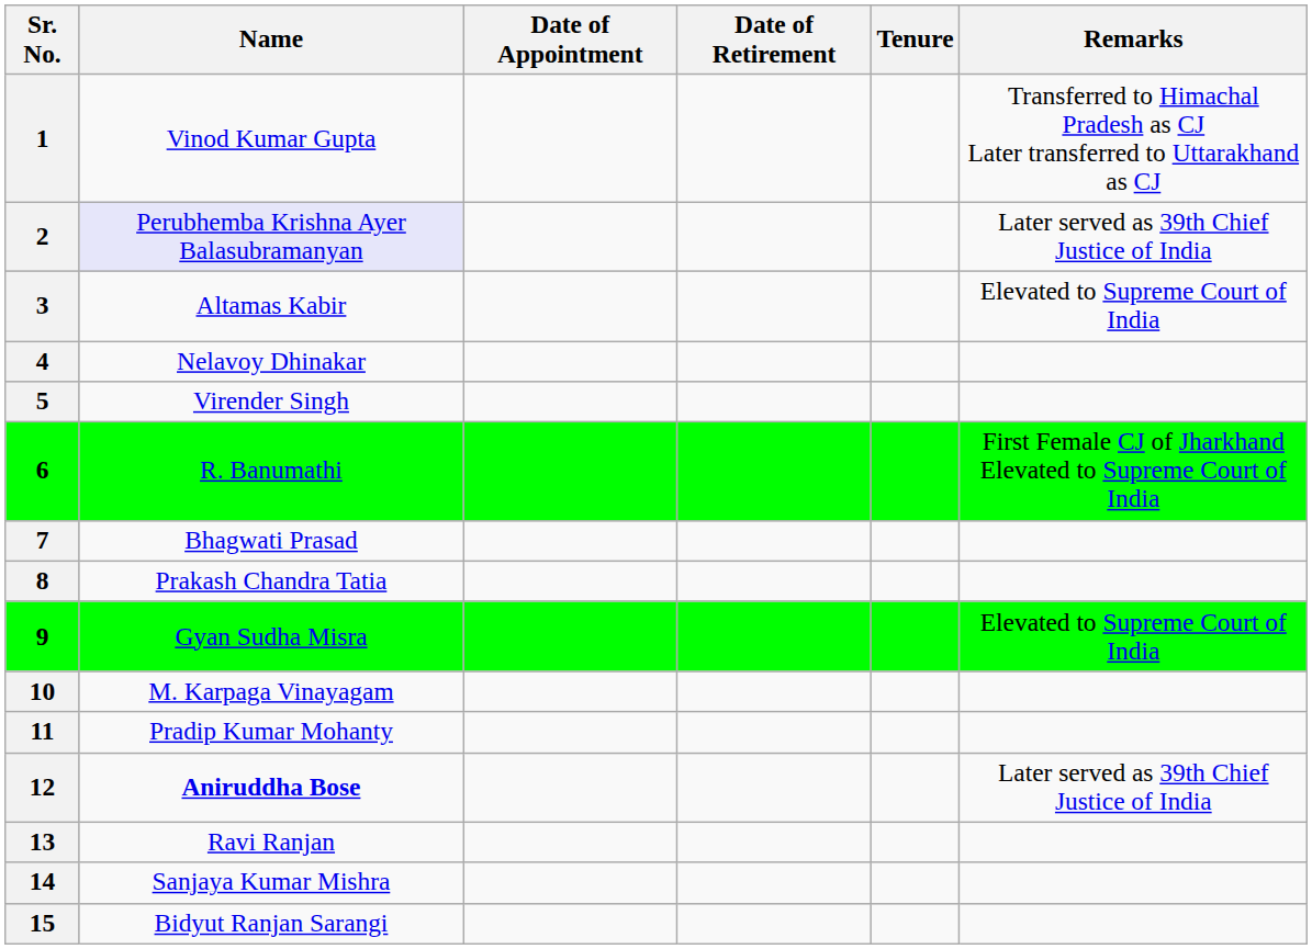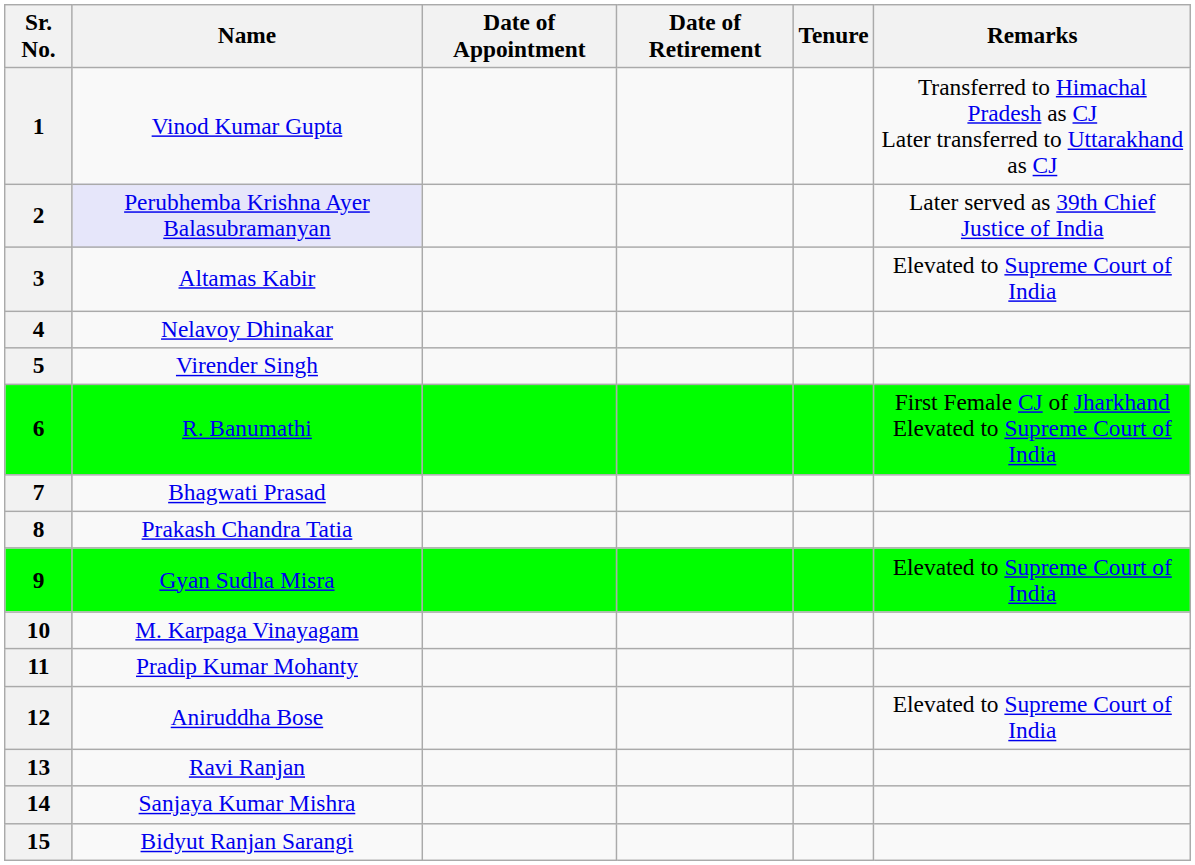 <table class="wikitable sortable" style="text-align:center" width="92%">
 <tr>
 <th>Sr. No.</th>
 <th>Name</th>
 <th>Date of Appointment</th>
 <th>Date of Retirement</th>
 <th>Tenure</th>
 <th>Remarks</th>
 </tr>
 <tr>
 <th>1</th>
 <td><a href='#'>Vinod Kumar Gupta</a></td>
 <td></td>
 <td></td>
 <td></td>
 <td>Transferred to <a href='#'>Himachal Pradesh</a> as <a href='#'>CJ</a> <br> Later transferred to <a href='#'>Uttarakhand</a> as <a href='#'>CJ</a></td>
 </tr>
 <tr>
 <th>2</th>
 <td style="background: lavender;"><a href='#'>Perubhemba Krishna Ayer Balasubramanyan</a></td>
 <td></td>
 <td></td>
 <td></td>
 <td>Later served as <a href='#'>39th Chief Justice of India</a></td>
 </tr>
 <tr>
 <th>3</th>
 <td><a href='#'>Altamas Kabir</a></td>
 <td></td>
 <td></td>
 <td></td>
 <td>Elevated to <a href='#'>Supreme Court of India</a></td>
 </tr>
 <tr>
 <th>4</th>
 <td><a href='#'>Nelavoy Dhinakar</a></td>
 <td></td>
 <td></td>
 <td></td>
 <td></td>
 </tr>
 <tr>
 <th>5</th>
 <td><a href='#'>Virender Singh</a></td>
 <td></td>
 <td></td>
 <td></td>
 <td></td>
 </tr>
 <tr>
 <th style="background:lime;">6</th>
 <td style="background:lime;"><a href='#'>R. Banumathi</a></td>
 <td style="background:lime;"></td>
 <td style="background:lime;"></td>
 <td style="background:lime;"></td>
 <td style="background:lime;">First Female <a href='#'>CJ</a> of <a href='#'>Jharkhand</a><br>Elevated to <a href='#'>Supreme Court of India</a></td>
 </tr>
 <tr>
 <th>7</th>
 <td><a href='#'>Bhagwati Prasad</a></td>
 <td></td>
 <td></td>
 <td></td>
 <td></td>
 </tr>
 <tr>
 <th>8</th>
 <td><a href='#'>Prakash Chandra Tatia</a></td>
 <td></td>
 <td></td>
 <td></td>
 <td></td>
 </tr>
 <tr>
 <th style="background:lime;">9</th>
 <td style="background:lime;"><a href='#'>Gyan Sudha Misra</a></td>
 <td style="background:lime;"></td>
 <td style="background:lime;"></td>
 <td style="background:lime;"></td>
 <td style="background:lime;">Elevated to <a href='#'>Supreme Court of India</a></td>
 </tr>
 <tr>
 <th>10</th>
 <td><a href='#'>M. Karpaga Vinayagam</a></td>
 <td></td>
 <td></td>
 <td></td>
 <td></td>
 </tr>
 <tr>
 <th>11</th>
 <td><a href='#'>Pradip Kumar Mohanty</a></td>
 <td></td>
 <td></td>
 <td></td>
 <td></td>
 </tr>
 <tr>
 <th>12</th>
-<td><strong><a href='#'>Aniruddha Bose</a></strong></td>
+<td><a href='#'>Aniruddha Bose</a></td>
 <td></td>
 <td></td>
 <td></td>
-<td>Later served as <a href='#'>39th Chief Justice of India</a></td>
+<td>Elevated to <a href='#'>Supreme Court of India</a></td>
 </tr>
 <tr>
 <th>13</th>
 <td><a href='#'>Ravi Ranjan</a></td>
 <td></td>
 <td></td>
 <td></td>
 <td></td>
 </tr>
 <tr>
 <th>14</th>
 <td><a href='#'>Sanjaya Kumar Mishra</a></td>
 <td></td>
 <td></td>
 <td></td>
 <td></td>
 </tr>
 <tr>
 <th>15</th>
 <td><a href='#'>Bidyut Ranjan Sarangi</a></td>
 <td></td>
 <td></td>
 <td></td>
 <td></td>
 </tr>
 </table>
